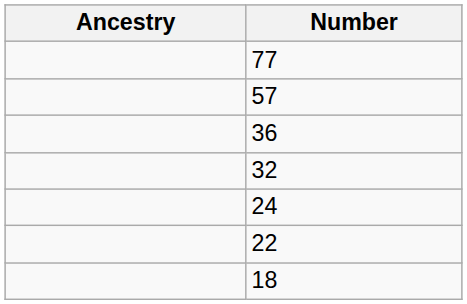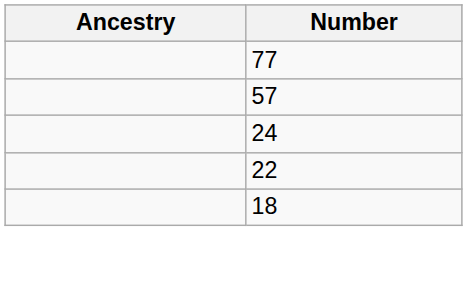 <table style="float: right; width: 25%; margin: 1em;" class="wikitable sortable">
 <tr>
 <th>Ancestry</th>
 <th>Number</th>
 </tr>
 <tr>
 <td></td>
 <td>77</td>
 </tr>
 <tr>
 <td></td>
 <td>57</td>
 </tr>
 <tr>
 <td></td>
-<td>36</td>
-</tr>
-<tr>
-<td></td>
-<td>32</td>
-</tr>
-<tr>
-<td></td>
 <td>24</td>
 </tr>
 <tr>
 <td></td>
 <td>22</td>
 </tr>
 <tr>
 <td></td>
 <td>18</td>
 </tr>
 </table>
